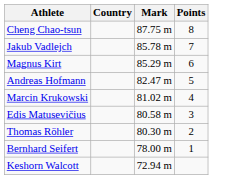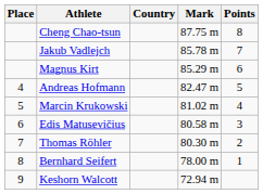 <table class="wikitable">
 <tr>
+<th>Place</th>
 <th>Athlete</th>
 <th>Country</th>
 <th>Mark</th>
 <th>Points</th>
 </tr>
 <tr>
+<td align=center></td>
 <td><a href='#'>Cheng Chao-tsun</a></td>
 <td></td>
 <td>87.75 m</td>
 <td align=center>8</td>
 </tr>
 <tr>
+<td align=center></td>
 <td><a href='#'>Jakub Vadlejch</a></td>
 <td></td>
 <td>85.78 m</td>
 <td align=center>7</td>
 </tr>
 <tr>
+<td align=center></td>
 <td><a href='#'>Magnus Kirt</a></td>
 <td></td>
 <td>85.29 m</td>
 <td align=center>6</td>
 </tr>
 <tr>
+<td align=center>4</td>
 <td><a href='#'>Andreas Hofmann</a></td>
 <td></td>
 <td>82.47 m</td>
 <td align=center>5</td>
 </tr>
 <tr>
+<td align=center>5</td>
 <td><a href='#'>Marcin Krukowski</a></td>
 <td></td>
 <td>81.02 m</td>
 <td align=center>4</td>
 </tr>
 <tr>
+<td align=center>6</td>
 <td><a href='#'>Edis Matusevičius</a></td>
 <td></td>
 <td>80.58 m</td>
 <td align=center>3</td>
 </tr>
 <tr>
+<td align=center>7</td>
 <td><a href='#'>Thomas Röhler</a></td>
 <td></td>
 <td>80.30 m</td>
 <td align=center>2</td>
 </tr>
 <tr>
+<td align=center>8</td>
 <td><a href='#'>Bernhard Seifert</a></td>
 <td></td>
 <td>78.00 m</td>
 <td align=center>1</td>
 </tr>
 <tr>
+<td align=center>9</td>
 <td><a href='#'>Keshorn Walcott</a></td>
 <td></td>
 <td>72.94 m</td>
 <td align=center></td>
 </tr>
 </table>
